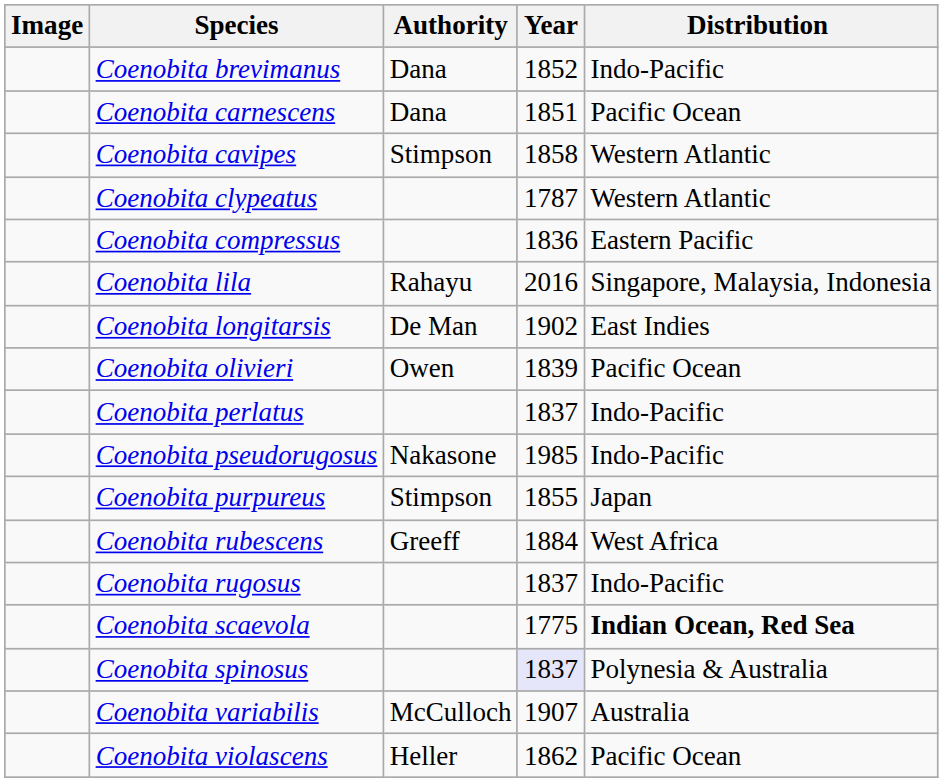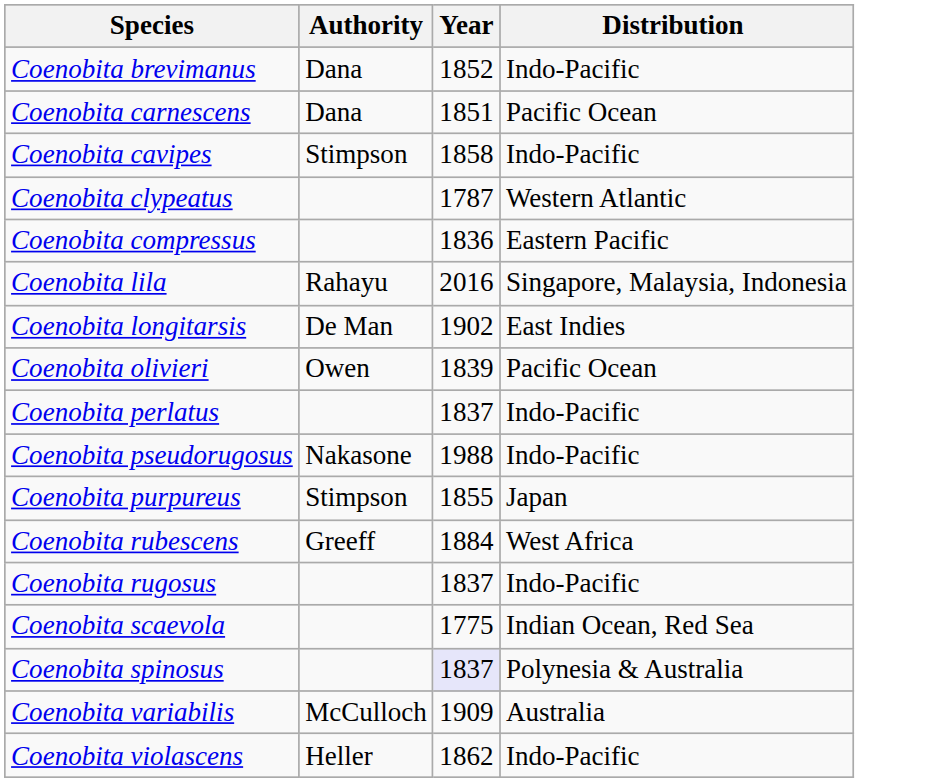 <table class="wikitable sortable">
 <tr>
-<th>Image</th>
 <th>Species</th>
 <th>Authority</th>
 <th>Year</th>
 <th>Distribution </th>
 </tr>
 <tr>
-<td></td>
 <td><em><a href='#'>Coenobita brevimanus</a></em></td>
 <td>Dana</td>
 <td>1852</td>
 <td>Indo-Pacific</td>
 </tr>
 <tr>
-<td></td>
 <td><em><a href='#'>Coenobita carnescens</a></em></td>
 <td>Dana</td>
 <td>1851</td>
 <td>Pacific Ocean</td>
 </tr>
 <tr>
-<td></td>
 <td><em><a href='#'>Coenobita cavipes</a></em></td>
 <td>Stimpson</td>
 <td>1858</td>
-<td>Western Atlantic</td>
+<td>Indo-Pacific</td>
 </tr>
 <tr>
-<td></td>
 <td><em><a href='#'>Coenobita clypeatus</a></em></td>
 <td></td>
 <td>1787</td>
 <td>Western Atlantic</td>
 </tr>
 <tr>
-<td></td>
 <td><em><a href='#'>Coenobita compressus</a></em></td>
 <td></td>
 <td>1836</td>
 <td>Eastern Pacific</td>
 </tr>
 <tr>
-<td></td>
 <td><em><a href='#'>Coenobita lila</a></em></td>
 <td>Rahayu</td>
 <td>2016</td>
 <td>Singapore, Malaysia, Indonesia</td>
 </tr>
 <tr>
-<td></td>
 <td><em><a href='#'>Coenobita longitarsis</a></em></td>
 <td>De Man</td>
 <td>1902</td>
 <td>East Indies</td>
 </tr>
 <tr>
-<td></td>
 <td><em><a href='#'>Coenobita olivieri</a></em></td>
 <td>Owen</td>
 <td>1839</td>
 <td>Pacific Ocean</td>
 </tr>
 <tr>
-<td></td>
 <td><em><a href='#'>Coenobita perlatus</a></em></td>
 <td></td>
 <td>1837</td>
 <td>Indo-Pacific</td>
 </tr>
 <tr>
-<td></td>
 <td><em><a href='#'>Coenobita pseudorugosus</a></em></td>
 <td>Nakasone</td>
-<td>1985</td>
+<td>1988</td>
 <td>Indo-Pacific</td>
 </tr>
 <tr>
-<td></td>
 <td><em><a href='#'>Coenobita purpureus</a></em></td>
 <td>Stimpson</td>
 <td>1855</td>
 <td>Japan</td>
 </tr>
 <tr>
-<td></td>
 <td><em><a href='#'>Coenobita rubescens</a></em></td>
 <td>Greeff</td>
 <td>1884</td>
 <td>West Africa</td>
 </tr>
 <tr>
-<td></td>
 <td><em><a href='#'>Coenobita rugosus</a></em></td>
 <td></td>
 <td>1837</td>
 <td>Indo-Pacific</td>
 </tr>
 <tr>
-<td></td>
 <td><em><a href='#'>Coenobita scaevola</a></em></td>
 <td></td>
 <td>1775</td>
-<td><strong>Indian Ocean, Red Sea</strong></td>
+<td>Indian Ocean, Red Sea</td>
 </tr>
 <tr>
-<td></td>
 <td><em><a href='#'>Coenobita spinosus</a></em></td>
 <td></td>
 <td style="background: lavender;">1837</td>
 <td>Polynesia & Australia</td>
 </tr>
 <tr>
-<td></td>
 <td><em><a href='#'>Coenobita variabilis</a></em></td>
 <td>McCulloch</td>
-<td>1907</td>
+<td>1909</td>
 <td>Australia</td>
 </tr>
 <tr>
-<td></td>
 <td><em><a href='#'>Coenobita violascens</a></em></td>
 <td>Heller</td>
 <td>1862</td>
-<td>Pacific Ocean</td>
+<td>Indo-Pacific</td>
 </tr>
 </table>
